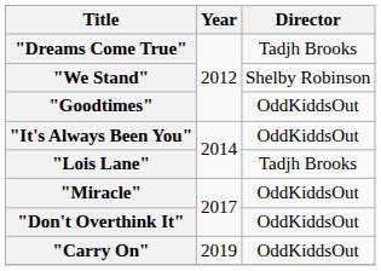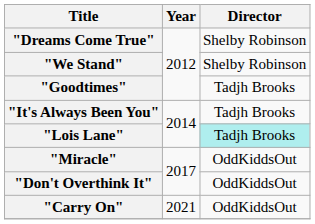 <table class="wikitable plainrowheaders" style="text-align:center;">
 <tr>
 <th scope="col">Title</th>
 <th scope="col">Year</th>
 <th scope="col">Director</th>
 </tr>
 <tr>
 <th scope="row">"Dreams Come True"</th>
 <td rowspan="3">2012</td>
-<td>Tadjh Brooks</td>
+<td>Shelby Robinson</td>
 </tr>
 <tr>
 <th scope="row">"We Stand"</th>
 <td>Shelby Robinson</td>
 </tr>
 <tr>
 <th scope="row">"Goodtimes"</th>
-<td>OddKiddsOut</td>
+<td>Tadjh Brooks</td>
 </tr>
 <tr>
 <th scope="row">"It's Always Been You"</th>
 <td rowspan="2">2014</td>
-<td>OddKiddsOut</td>
+<td>Tadjh Brooks</td>
 </tr>
 <tr>
 <th scope="row">"Lois Lane"</th>
-<td>Tadjh Brooks</td>
+<td style="background: paleturquoise;">Tadjh Brooks</td>
 </tr>
 <tr>
 <th scope="row">"Miracle"</th>
 <td rowspan="2">2017</td>
 <td>OddKiddsOut</td>
 </tr>
 <tr>
 <th scope="row">"Don't Overthink It"</th>
 <td>OddKiddsOut</td>
 </tr>
 <tr>
 <th scope="row">"Carry On"</th>
-<td>2019</td>
+<td>2021</td>
 <td>OddKiddsOut</td>
 </tr>
 <tr>
 </tr>
 </table>
